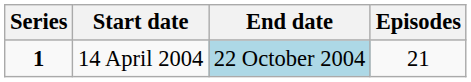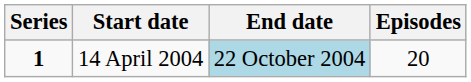 <table class="wikitable" style="text-align:center;">
 <tr>
 <th>Series</th>
 <th>Start date</th>
 <th>End date</th>
 <th>Episodes</th>
 </tr>
 <tr>
 <td><strong>1</strong></td>
 <td>14 April 2004</td>
 <td style="background: lightblue;">22 October 2004</td>
-<td>21</td>
+<td>20</td>
 </tr>
 </table>
